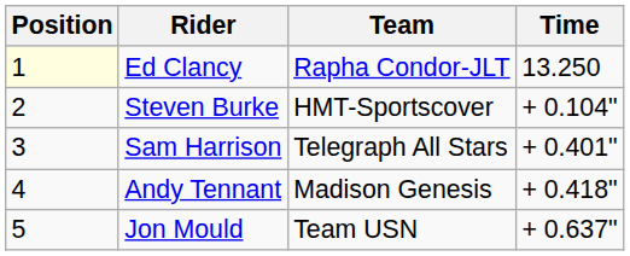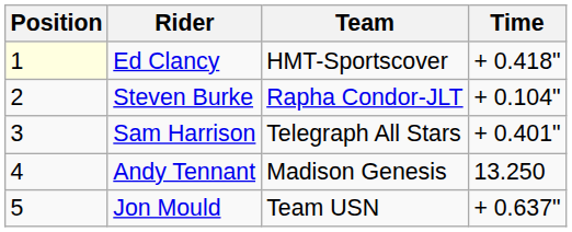 <table class="wikitable">
 <tr>
 <th>Position</th>
 <th>Rider</th>
 <th>Team</th>
 <th>Time</th>
 </tr>
 <tr>
 <td style="background: lightyellow;">1</td>
 <td><a href='#'>Ed Clancy</a></td>
-<td><a href='#'>Rapha Condor-JLT</a></td>
-<td>13.250</td>
+<td>HMT-Sportscover</td>
+<td>+ 0.418"</td>
 </tr>
 <tr>
 <td>2</td>
 <td><a href='#'>Steven Burke</a></td>
-<td>HMT-Sportscover</td>
+<td><a href='#'>Rapha Condor-JLT</a></td>
 <td>+ 0.104"</td>
 </tr>
 <tr>
 <td>3</td>
 <td><a href='#'>Sam Harrison</a></td>
 <td>Telegraph All Stars</td>
 <td>+ 0.401"</td>
 </tr>
 <tr>
 <td>4</td>
 <td><a href='#'>Andy Tennant</a></td>
 <td>Madison Genesis</td>
-<td>+ 0.418"</td>
+<td>13.250</td>
 </tr>
 <tr>
 <td>5</td>
 <td><a href='#'>Jon Mould</a></td>
 <td>Team USN</td>
 <td>+ 0.637"</td>
 </tr>
 </table>
